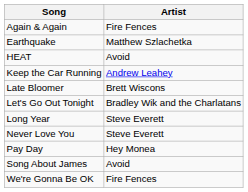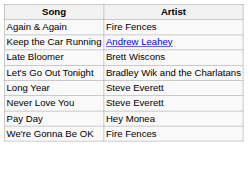 <table class="wikitable sortable">
 <tr>
 <th>Song</th>
 <th>Artist</th>
 </tr>
 <tr>
 <td>Again & Again</td>
 <td>Fire Fences</td>
-</tr>
-<tr>
-<td>Earthquake</td>
-<td>Matthew Szlachetka</td>
-</tr>
-<tr>
-<td>HEAT</td>
-<td>Avoid</td>
 </tr>
 <tr>
 <td>Keep the Car Running</td>
 <td><a href='#'>Andrew Leahey</a></td>
 </tr>
 <tr>
 <td>Late Bloomer</td>
 <td>Brett Wiscons</td>
 </tr>
 <tr>
 <td>Let's Go Out Tonight</td>
 <td>Bradley Wik and the Charlatans</td>
 </tr>
 <tr>
 <td>Long Year</td>
 <td>Steve Everett</td>
 </tr>
 <tr>
 <td>Never Love You</td>
 <td>Steve Everett</td>
 </tr>
 <tr>
 <td>Pay Day</td>
 <td>Hey Monea</td>
 </tr>
 <tr>
-<td>Song About James</td>
-<td>Avoid</td>
-</tr>
-<tr>
 <td>We're Gonna Be OK</td>
 <td>Fire Fences</td>
 </tr>
 </table>
